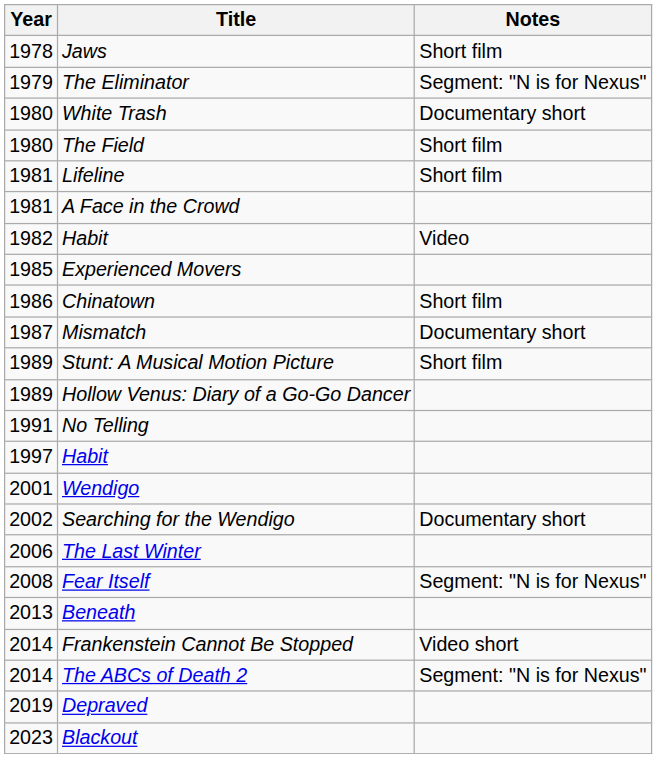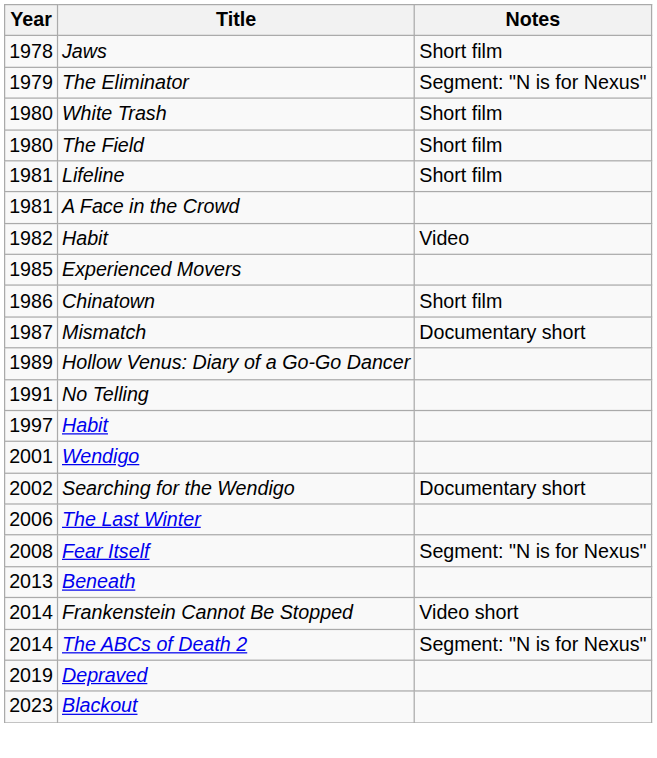 <table class="wikitable sortable plainrowheaders">
 <tr>
 <th>Year</th>
 <th>Title</th>
 <th>Notes</th>
 </tr>
 <tr>
 <td>1978</td>
 <td><em>Jaws</em></td>
 <td>Short film</td>
 </tr>
 <tr>
 <td>1979</td>
 <td><em>The Eliminator</em></td>
 <td>Segment: "N is for Nexus"</td>
 </tr>
 <tr>
 <td>1980</td>
 <td><em>White Trash</em></td>
-<td>Documentary short</td>
+<td>Short film</td>
 </tr>
 <tr>
 <td>1980</td>
 <td><em>The Field</em></td>
 <td>Short film</td>
 </tr>
 <tr>
 <td>1981</td>
 <td><em>Lifeline</em></td>
 <td>Short film</td>
 </tr>
 <tr>
 <td>1981</td>
 <td><em>A Face in the Crowd</em></td>
 <td></td>
 </tr>
 <tr>
 <td>1982</td>
 <td><em>Habit</em></td>
 <td>Video</td>
 </tr>
 <tr>
 <td>1985</td>
 <td><em>Experienced Movers</em></td>
 <td></td>
 </tr>
 <tr>
 <td>1986</td>
 <td><em>Chinatown</em></td>
 <td>Short film</td>
 </tr>
 <tr>
 <td>1987</td>
 <td><em>Mismatch</em></td>
 <td>Documentary short</td>
-</tr>
-<tr>
-<td>1989</td>
-<td><em>Stunt: A Musical Motion Picture</em></td>
-<td>Short film</td>
 </tr>
 <tr>
 <td>1989</td>
 <td><em>Hollow Venus: Diary of a Go-Go Dancer</em></td>
 <td></td>
 </tr>
 <tr>
 <td>1991</td>
 <td><em>No Telling</em></td>
 <td></td>
 </tr>
 <tr>
 <td>1997</td>
 <td><em><a href='#'>Habit</a></em></td>
 <td></td>
 </tr>
 <tr>
 <td>2001</td>
 <td><em><a href='#'>Wendigo</a></em></td>
 <td></td>
 </tr>
 <tr>
 <td>2002</td>
 <td><em>Searching for the Wendigo</em></td>
 <td>Documentary short</td>
 </tr>
 <tr>
 <td>2006</td>
 <td><em><a href='#'>The Last Winter</a></em></td>
 <td></td>
 </tr>
 <tr>
 <td>2008</td>
 <td><em><a href='#'>Fear Itself</a></em></td>
 <td>Segment: "N is for Nexus"</td>
 </tr>
 <tr>
 <td>2013</td>
 <td><em><a href='#'>Beneath</a></em></td>
 <td></td>
 </tr>
 <tr>
 <td>2014</td>
 <td><em>Frankenstein Cannot Be Stopped</em></td>
 <td>Video short</td>
 </tr>
 <tr>
 <td>2014</td>
 <td><em><a href='#'>The ABCs of Death 2</a></em></td>
 <td>Segment: "N is for Nexus"</td>
 </tr>
 <tr>
 <td>2019</td>
 <td><em><a href='#'>Depraved</a></em></td>
 <td></td>
 </tr>
 <tr>
 <td>2023</td>
 <td><em><a href='#'>Blackout</a></em></td>
 <td></td>
 </tr>
 </table>
